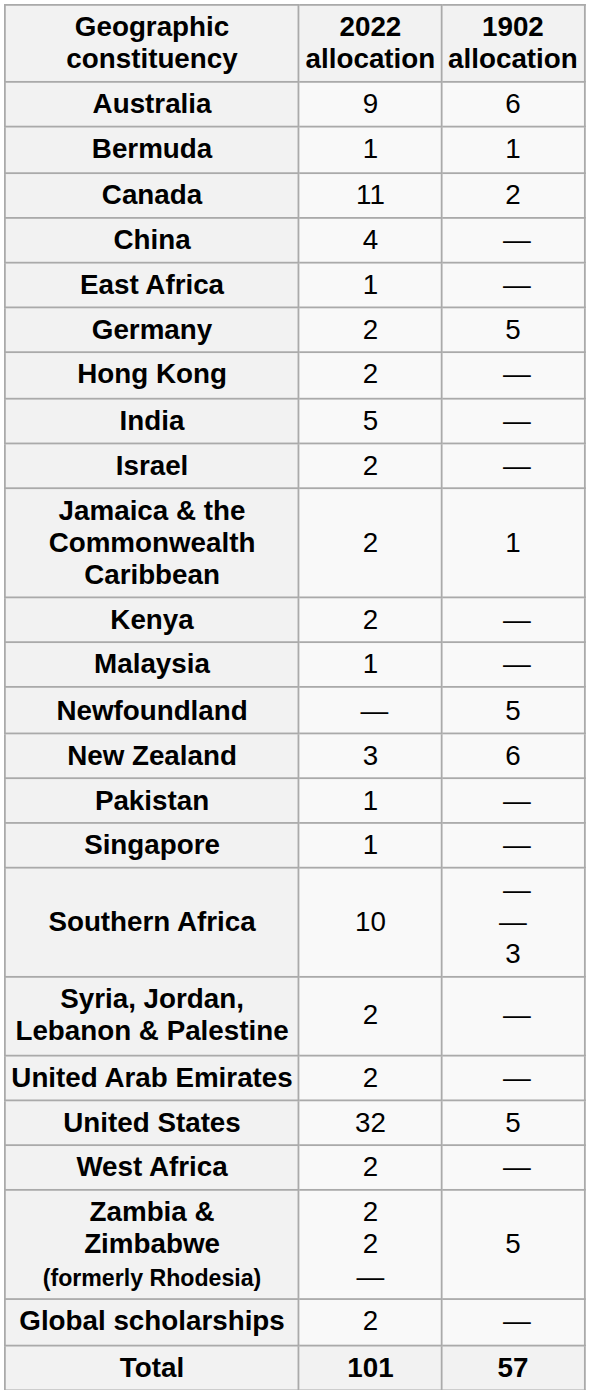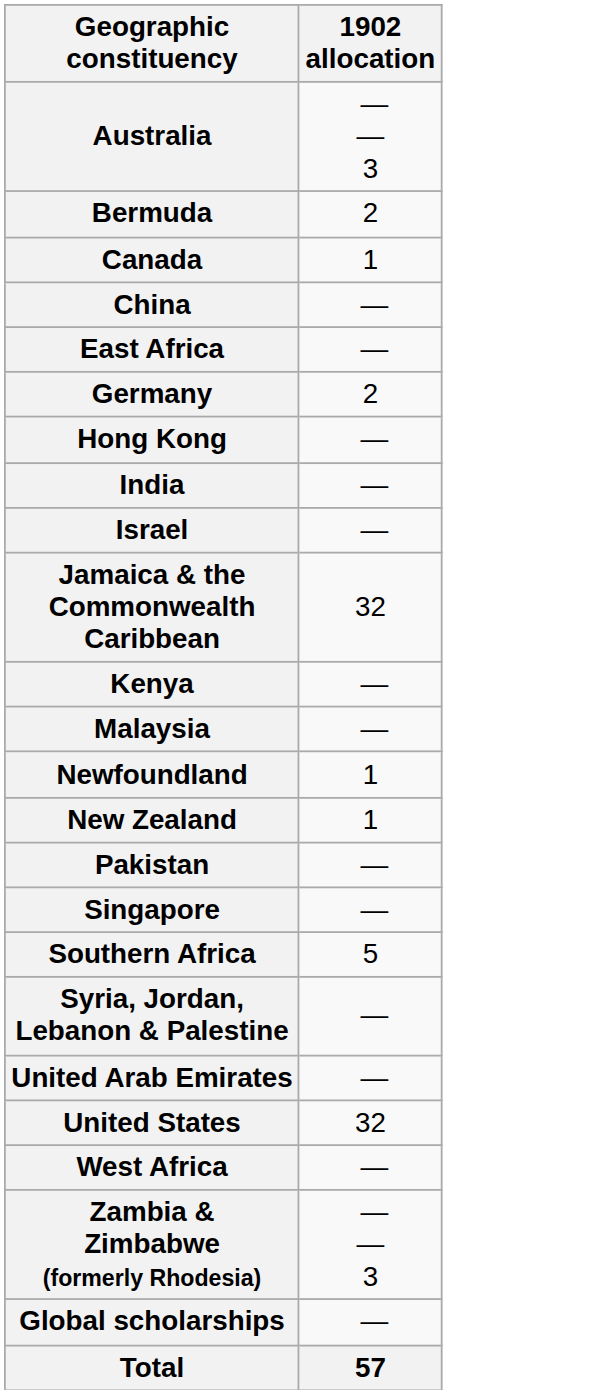 <table class="wikitable floatright" style="font-size: 97%; text-align:center">
 <tr>
 <th>Geographic<br>constituency</th>
-<th>2022<br>allocation<br></th>
 <th>1902<br>allocation<br></th>
 </tr>
 <tr>
 <th>Australia</th>
-<td>9</td>
-<td>6</td>
+<td> —<br>—<br>3</td>
 </tr>
 <tr>
 <th>Bermuda</th>
-<td>1</td>
+<td>2</td>
+</tr>
+<tr>
+<th>Canada</th>
 <td>1</td>
 </tr>
 <tr>
-<th>Canada</th>
-<td>11</td>
-<td>2</td>
-</tr>
-<tr>
 <th>China</th>
-<td>4</td>
 <td> —</td>
 </tr>
 <tr>
 <th>East Africa</th>
-<td>1</td>
 <td> —</td>
 </tr>
 <tr>
 <th>Germany</th>
 <td>2</td>
-<td>5</td>
 </tr>
 <tr>
 <th>Hong Kong</th>
-<td>2</td>
 <td> —</td>
 </tr>
 <tr>
 <th>India</th>
-<td>5</td>
 <td> —</td>
 </tr>
 <tr>
 <th>Israel</th>
-<td>2</td>
 <td> —</td>
 </tr>
 <tr>
 <th>Jamaica & the<br>Commonwealth<br>Caribbean</th>
-<td>2</td>
-<td>1</td>
+<td>32</td>
 </tr>
 <tr>
 <th>Kenya</th>
-<td>2</td>
 <td> —</td>
 </tr>
 <tr>
 <th>Malaysia</th>
-<td>1</td>
 <td> —</td>
 </tr>
 <tr>
 <th>Newfoundland</th>
-<td> —</td>
-<td>5</td>
+<td>1</td>
 </tr>
 <tr>
 <th>New Zealand</th>
-<td>3</td>
-<td>6</td>
+<td>1</td>
 </tr>
 <tr>
 <th>Pakistan</th>
-<td>1</td>
 <td> —</td>
 </tr>
 <tr>
 <th>Singapore</th>
-<td>1</td>
 <td> —</td>
 </tr>
 <tr>
 <th>Southern Africa</th>
-<td>10</td>
-<td> —<br>—<br>3</td>
+<td>5</td>
 </tr>
 <tr>
 <th>Syria, Jordan,<br>Lebanon & Palestine</th>
-<td>2</td>
 <td> —</td>
 </tr>
 <tr>
 <th>United Arab Emirates</th>
-<td>2</td>
 <td> —</td>
 </tr>
 <tr>
 <th>United States</th>
 <td>32</td>
-<td>5</td>
 </tr>
 <tr>
 <th>West Africa</th>
-<td>2</td>
 <td> —</td>
 </tr>
 <tr>
 <th>Zambia &<br>Zimbabwe<br><small>(formerly Rhodesia)</small></th>
-<td>2<br>2<br>—</td>
-<td>5</td>
+<td> —<br>—<br>3</td>
 </tr>
 <tr>
 <th>Global scholarships</th>
-<td>2</td>
 <td> —</td>
 </tr>
 <tr class="sortbottom">
 <th>Total</th>
-<th>101</th>
 <th>57</th>
 </tr>
 </table>
